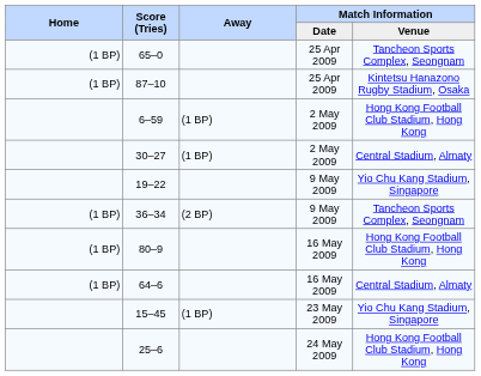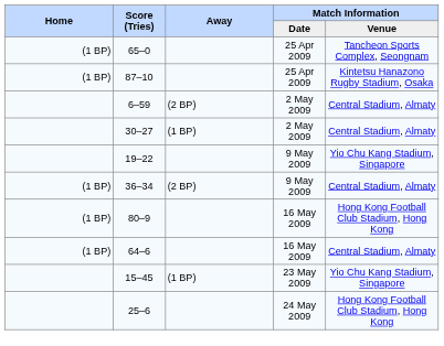 <table border=1 style="border-collapse:collapse; font-size:90%; text-align:center;" cellpadding=3 cellspacing=0 width=100%>
 <tr bgcolor=#C1D8FF>
 <th rowspan=2 width=25%>Home</th>
 <th rowspan=2 width=12%>Score (Tries)</th>
 <th rowspan=2 width=25%>Away</th>
 <th colspan=6>Match Information</th>
 </tr>
 <tr bgcolor=#EFEFEF>
 <th width=12%>Date</th>
 <th width=32%>Venue</th>
 </tr>
 <tr bgcolor=#F5FAFF>
 <td align=right>(1 BP) </td>
 <td>65–0</td>
 <td align=left></td>
 <td>25 Apr 2009</td>
 <td><a href='#'>Tancheon Sports Complex</a>, <a href='#'>Seongnam</a></td>
 </tr>
 <tr bgcolor=#F5FAFF>
 <td align=right>(1 BP) </td>
 <td>87–10</td>
 <td align=left></td>
 <td>25 Apr 2009</td>
 <td><a href='#'>Kintetsu Hanazono Rugby Stadium</a>, <a href='#'>Osaka</a></td>
 </tr>
 <tr bgcolor=#F5FAFF>
 <td align=right></td>
 <td>6–59</td>
-<td align=left> (1 BP)</td>
+<td align=left> (2 BP)</td>
 <td>2 May 2009</td>
-<td><a href='#'>Hong Kong Football Club Stadium</a>, <a href='#'>Hong Kong</a></td>
+<td><a href='#'>Central Stadium</a>, <a href='#'>Almaty</a></td>
 </tr>
 <tr bgcolor=#F5FAFF>
 <td align=right></td>
 <td>30–27</td>
 <td align=left> (1 BP)</td>
 <td>2 May 2009</td>
 <td><a href='#'>Central Stadium</a>, <a href='#'>Almaty</a></td>
 </tr>
 <tr bgcolor=#F5FAFF>
 <td align=right></td>
 <td>19–22</td>
 <td align=left></td>
 <td>9 May 2009</td>
 <td><a href='#'>Yio Chu Kang Stadium</a>, <a href='#'>Singapore</a></td>
 </tr>
 <tr bgcolor=#F5FAFF>
 <td align=right>(1 BP) </td>
 <td>36–34</td>
 <td align=left> (2 BP)</td>
 <td>9 May 2009</td>
-<td><a href='#'>Tancheon Sports Complex</a>, <a href='#'>Seongnam</a></td>
+<td><a href='#'>Central Stadium</a>, <a href='#'>Almaty</a></td>
 </tr>
 <tr bgcolor=#F5FAFF>
 <td align=right>(1 BP) </td>
 <td>80–9</td>
 <td align=left></td>
 <td>16 May 2009</td>
 <td><a href='#'>Hong Kong Football Club Stadium</a>, <a href='#'>Hong Kong</a></td>
 </tr>
 <tr bgcolor=#F5FAFF>
 <td align=right>(1 BP) </td>
 <td>64–6</td>
 <td align=left></td>
 <td>16 May 2009</td>
 <td><a href='#'>Central Stadium</a>, <a href='#'>Almaty</a></td>
 </tr>
 <tr bgcolor=#F5FAFF>
 <td align=right></td>
 <td>15–45</td>
 <td align=left> (1 BP)</td>
 <td>23 May 2009</td>
 <td><a href='#'>Yio Chu Kang Stadium</a>, <a href='#'>Singapore</a></td>
 </tr>
 <tr bgcolor=#F5FAFF>
 <td align=right></td>
 <td>25–6</td>
 <td align=left></td>
 <td>24 May 2009</td>
 <td><a href='#'>Hong Kong Football Club Stadium</a>, <a href='#'>Hong Kong</a></td>
 </tr>
 </table>
